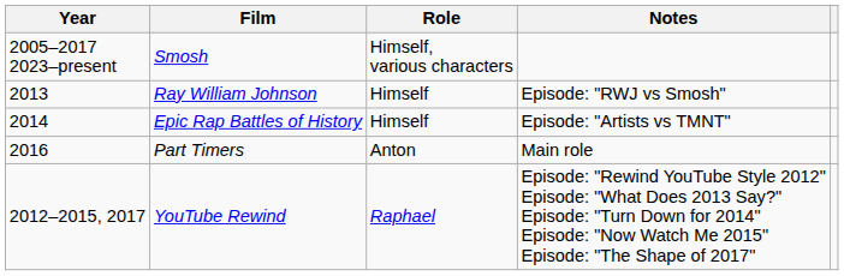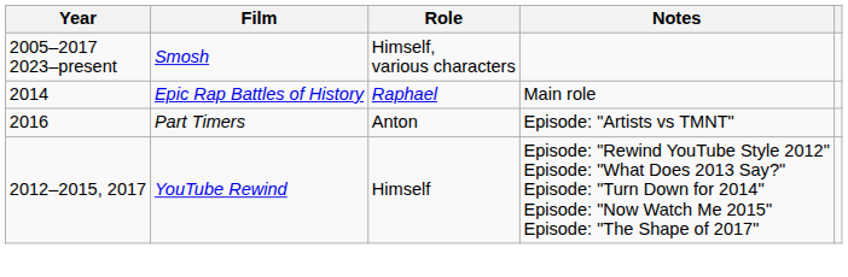 <table class="wikitable sortable">
 <tr>
 <th>Year</th>
 <th>Film</th>
 <th>Role</th>
 <th>Notes</th>
 <th class="unsortable"></th>
 </tr>
 <tr>
 <td>2005–2017 <br> 2023–present</td>
 <td><em><a href='#'>Smosh</a></em></td>
 <td>Himself,<br>various characters</td>
 <td></td>
 <td></td>
 </tr>
 <tr>
-<td>2013</td>
-<td><em><a href='#'>Ray William Johnson</a></em></td>
-<td>Himself</td>
-<td>Episode: "RWJ vs Smosh"</td>
-<td></td>
-</tr>
-<tr>
 <td>2014</td>
 <td><em><a href='#'>Epic Rap Battles of History</a></em></td>
-<td>Himself</td>
-<td>Episode: "Artists vs TMNT"</td>
+<td><em><a href='#'>Raphael</a></em></td>
+<td>Main role</td>
 <td></td>
 </tr>
 <tr>
 <td>2016</td>
 <td><em>Part Timers</em></td>
 <td>Anton</td>
-<td>Main role</td>
+<td>Episode: "Artists vs TMNT"</td>
 <td></td>
 </tr>
 <tr>
 <td>2012–2015, 2017</td>
 <td><em><a href='#'>YouTube Rewind</a></em></td>
-<td><em><a href='#'>Raphael</a></em></td>
+<td>Himself</td>
 <td>Episode: "Rewind YouTube Style 2012"<br>Episode: "What Does 2013 Say?"<br>Episode: "Turn Down for 2014"<br>Episode: "Now Watch Me 2015"<br>Episode: "The Shape of 2017"</td>
 <td></td>
 </tr>
 </table>
